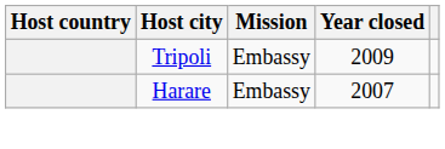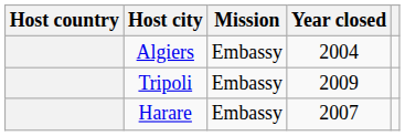 <table class="wikitable plainrowheaders" style="text-align:center;">
 <tr>
 <th scope="col">Host country</th>
 <th scope="col">Host city</th>
 <th scope="col">Mission</th>
 <th scope="col">Year closed</th>
 <th scope="col"></th>
+</tr>
+<tr>
+<th scope="row"></th>
+<td><a href='#'>Algiers</a></td>
+<td>Embassy</td>
+<td>2004</td>
+<td></td>
 </tr>
 <tr>
 <th scope="row"></th>
 <td><a href='#'>Tripoli</a></td>
 <td>Embassy</td>
 <td>2009</td>
 <td></td>
 </tr>
 <tr>
 <th scope="row"></th>
 <td><a href='#'>Harare</a></td>
 <td>Embassy</td>
 <td>2007</td>
 <td></td>
 </tr>
 </table>
